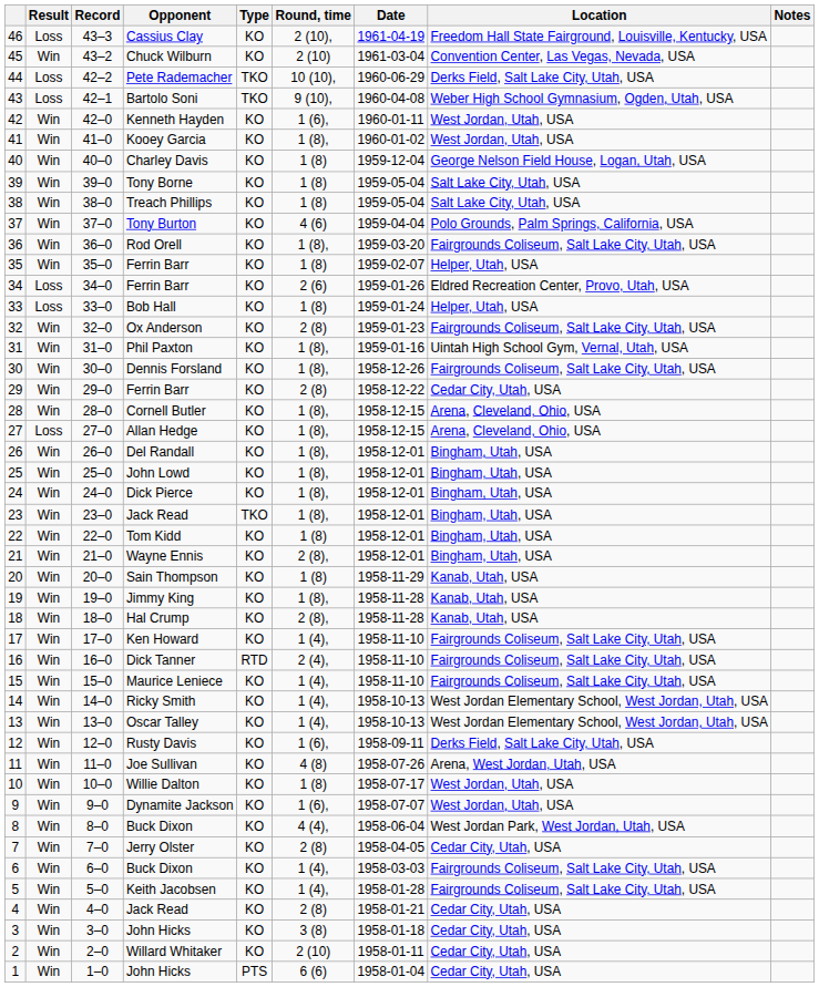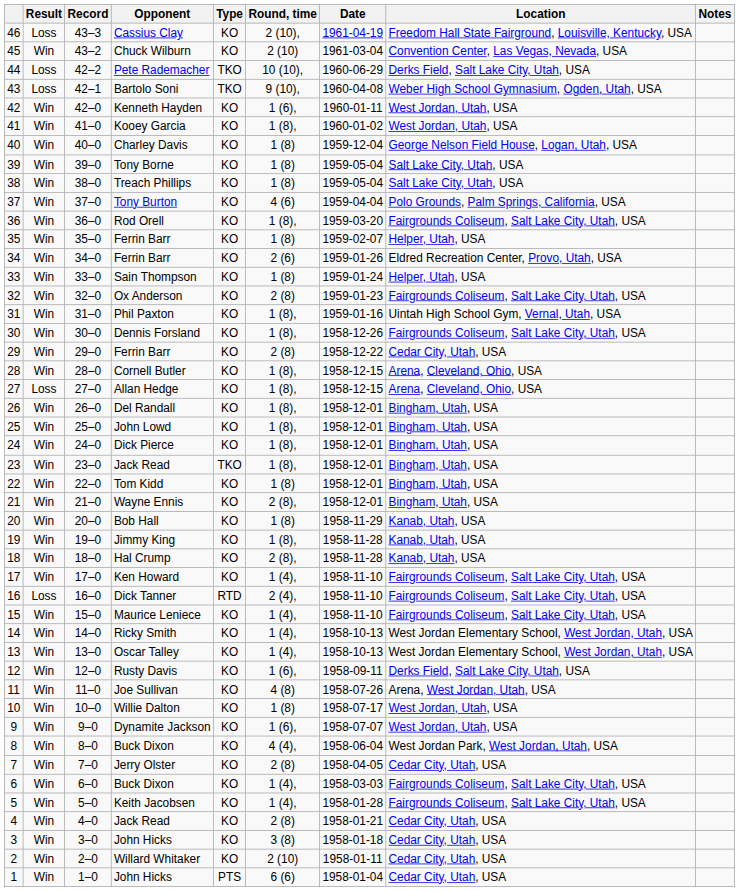 <table class="wikitable" style="text-align:center; font-size:95%">
 <tr>
 <th></th>
 <th>Result</th>
 <th>Record</th>
 <th>Opponent</th>
 <th>Type</th>
 <th>Round, time</th>
 <th>Date</th>
 <th>Location</th>
 <th>Notes</th>
 </tr>
 <tr>
 <td>46</td>
 <td>Loss</td>
 <td>43–3</td>
 <td align=left> <a href='#'>Cassius Clay</a></td>
 <td>KO</td>
 <td>2 (10), </td>
 <td><a href='#'>1961-04-19</a></td>
 <td align=left> <a href='#'>Freedom Hall State Fairground</a>, <a href='#'>Louisville, Kentucky</a>, USA</td>
 <td></td>
 </tr>
 <tr>
 <td>45</td>
 <td>Win</td>
 <td>43–2</td>
 <td align=left> Chuck Wilburn</td>
 <td>KO</td>
 <td>2 (10)</td>
 <td>1961-03-04</td>
 <td align=left> <a href='#'>Convention Center</a>, <a href='#'>Las Vegas, Nevada</a>, USA</td>
 <td></td>
 </tr>
 <tr>
 <td>44</td>
 <td>Loss</td>
 <td>42–2</td>
 <td align=left> <a href='#'>Pete Rademacher</a></td>
 <td>TKO</td>
 <td>10 (10), </td>
 <td>1960-06-29</td>
 <td align=left> <a href='#'>Derks Field</a>, <a href='#'>Salt Lake City, Utah</a>, USA</td>
 <td></td>
 </tr>
 <tr>
 <td>43</td>
 <td>Loss</td>
 <td>42–1</td>
 <td align=left> Bartolo Soni</td>
 <td>TKO</td>
 <td>9 (10), </td>
 <td>1960-04-08</td>
 <td align=left> <a href='#'>Weber High School Gymnasium</a>, <a href='#'>Ogden, Utah</a>, USA</td>
 <td></td>
 </tr>
 <tr>
 <td>42</td>
 <td>Win</td>
 <td>42–0</td>
 <td align=left> Kenneth Hayden</td>
 <td>KO</td>
 <td>1 (6), </td>
 <td>1960-01-11</td>
 <td align=left> <a href='#'>West Jordan, Utah</a>, USA</td>
 <td></td>
 </tr>
 <tr>
 <td>41</td>
 <td>Win</td>
 <td>41–0</td>
 <td align=left> Kooey Garcia</td>
 <td>KO</td>
 <td>1 (8), </td>
 <td>1960-01-02</td>
 <td align=left> <a href='#'>West Jordan, Utah</a>, USA</td>
 <td></td>
 </tr>
 <tr>
 <td>40</td>
 <td>Win</td>
 <td>40–0</td>
 <td align=left> Charley Davis</td>
 <td>KO</td>
 <td>1 (8)</td>
 <td>1959-12-04</td>
 <td align=left> <a href='#'>George Nelson Field House</a>, <a href='#'>Logan, Utah</a>, USA</td>
 <td></td>
 </tr>
 <tr>
 <td>39</td>
 <td>Win</td>
 <td>39–0</td>
 <td align=left> Tony Borne</td>
 <td>KO</td>
 <td>1 (8)</td>
 <td>1959-05-04</td>
 <td align=left> <a href='#'>Salt Lake City, Utah</a>, USA</td>
 <td></td>
 </tr>
 <tr>
 <td>38</td>
 <td>Win</td>
 <td>38–0</td>
 <td align=left> Treach Phillips</td>
 <td>KO</td>
 <td>1 (8)</td>
 <td>1959-05-04</td>
 <td align=left> <a href='#'>Salt Lake City, Utah</a>, USA</td>
 <td></td>
 </tr>
 <tr>
 <td>37</td>
 <td>Win</td>
 <td>37–0</td>
 <td align=left> <a href='#'>Tony Burton</a></td>
 <td>KO</td>
 <td>4 (6)</td>
 <td>1959-04-04</td>
 <td align=left> <a href='#'>Polo Grounds</a>, <a href='#'>Palm Springs, California</a>, USA</td>
 <td></td>
 </tr>
 <tr>
 <td>36</td>
 <td>Win</td>
 <td>36–0</td>
 <td align=left> Rod Orell</td>
 <td>KO</td>
 <td>1 (8), </td>
 <td>1959-03-20</td>
 <td align=left> <a href='#'>Fairgrounds Coliseum</a>, <a href='#'>Salt Lake City, Utah</a>, USA</td>
 <td></td>
 </tr>
 <tr>
 <td>35</td>
 <td>Win</td>
 <td>35–0</td>
 <td align=left> Ferrin Barr</td>
 <td>KO</td>
 <td>1 (8)</td>
 <td>1959-02-07</td>
 <td align=left> <a href='#'>Helper, Utah</a>, USA</td>
 <td></td>
 </tr>
 <tr>
 <td>34</td>
-<td>Loss</td>
+<td>Win</td>
 <td>34–0</td>
 <td align=left> Ferrin Barr</td>
 <td>KO</td>
 <td>2 (6)</td>
 <td>1959-01-26</td>
 <td align=left> Eldred Recreation Center, <a href='#'>Provo, Utah</a>, USA</td>
 <td></td>
 </tr>
 <tr>
 <td>33</td>
-<td>Loss</td>
+<td>Win</td>
 <td>33–0</td>
-<td align=left> Bob Hall</td>
+<td align=left> Sain Thompson</td>
 <td>KO</td>
 <td>1 (8)</td>
 <td>1959-01-24</td>
 <td align=left> <a href='#'>Helper, Utah</a>, USA</td>
 <td></td>
 </tr>
 <tr>
 <td>32</td>
 <td>Win</td>
 <td>32–0</td>
 <td align=left> Ox Anderson</td>
 <td>KO</td>
 <td>2 (8)</td>
 <td>1959-01-23</td>
 <td align=left> <a href='#'>Fairgrounds Coliseum</a>, <a href='#'>Salt Lake City, Utah</a>, USA</td>
 <td></td>
 </tr>
 <tr>
 <td>31</td>
 <td>Win</td>
 <td>31–0</td>
 <td align=left> Phil Paxton</td>
 <td>KO</td>
 <td>1 (8), </td>
 <td>1959-01-16</td>
 <td align=left> Uintah High School Gym, <a href='#'>Vernal, Utah</a>, USA</td>
 <td></td>
 </tr>
 <tr>
 <td>30</td>
 <td>Win</td>
 <td>30–0</td>
 <td align=left> Dennis Forsland</td>
 <td>KO</td>
 <td>1 (8), </td>
 <td>1958-12-26</td>
 <td align=left> <a href='#'>Fairgrounds Coliseum</a>, <a href='#'>Salt Lake City, Utah</a>, USA</td>
 <td></td>
 </tr>
 <tr>
 <td>29</td>
 <td>Win</td>
 <td>29–0</td>
 <td align=left> Ferrin Barr</td>
 <td>KO</td>
 <td>2 (8)</td>
 <td>1958-12-22</td>
 <td align=left> <a href='#'>Cedar City, Utah</a>, USA</td>
 <td></td>
 </tr>
 <tr>
 <td>28</td>
 <td>Win</td>
 <td>28–0</td>
 <td align=left> Cornell Butler</td>
 <td>KO</td>
 <td>1 (8), </td>
 <td>1958-12-15</td>
 <td align=left> <a href='#'>Arena</a>, <a href='#'>Cleveland, Ohio</a>, USA</td>
 <td></td>
 </tr>
 <tr>
 <td>27</td>
 <td>Loss</td>
 <td>27–0</td>
 <td align=left> Allan Hedge</td>
 <td>KO</td>
 <td>1 (8), </td>
 <td>1958-12-15</td>
 <td align=left> <a href='#'>Arena</a>, <a href='#'>Cleveland, Ohio</a>, USA</td>
 <td></td>
 </tr>
 <tr>
 <td>26</td>
 <td>Win</td>
 <td>26–0</td>
 <td align=left> Del Randall</td>
 <td>KO</td>
 <td>1 (8), </td>
 <td>1958-12-01</td>
 <td align=left> <a href='#'>Bingham, Utah</a>, USA</td>
 <td></td>
 </tr>
 <tr>
 <td>25</td>
 <td>Win</td>
 <td>25–0</td>
 <td align=left> John Lowd</td>
 <td>KO</td>
 <td>1 (8), </td>
 <td>1958-12-01</td>
 <td align=left> <a href='#'>Bingham, Utah</a>, USA</td>
 <td></td>
 </tr>
 <tr>
 <td>24</td>
 <td>Win</td>
 <td>24–0</td>
 <td align=left> Dick Pierce</td>
 <td>KO</td>
 <td>1 (8), </td>
 <td>1958-12-01</td>
 <td align=left> <a href='#'>Bingham, Utah</a>, USA</td>
 <td></td>
 </tr>
 <tr>
 <td>23</td>
 <td>Win</td>
 <td>23–0</td>
 <td align=left> Jack Read</td>
 <td>TKO</td>
 <td>1 (8), </td>
 <td>1958-12-01</td>
 <td align=left> <a href='#'>Bingham, Utah</a>, USA</td>
 <td></td>
 </tr>
 <tr>
 <td>22</td>
 <td>Win</td>
 <td>22–0</td>
 <td align=left> Tom Kidd</td>
 <td>KO</td>
 <td>1 (8)</td>
 <td>1958-12-01</td>
 <td align=left> <a href='#'>Bingham, Utah</a>, USA</td>
 <td></td>
 </tr>
 <tr>
 <td>21</td>
 <td>Win</td>
 <td>21–0</td>
 <td align=left> Wayne Ennis</td>
 <td>KO</td>
 <td>2 (8), </td>
 <td>1958-12-01</td>
 <td align=left> <a href='#'>Bingham, Utah</a>, USA</td>
 <td></td>
 </tr>
 <tr>
 <td>20</td>
 <td>Win</td>
 <td>20–0</td>
-<td align=left> Sain Thompson</td>
+<td align=left> Bob Hall</td>
 <td>KO</td>
 <td>1 (8)</td>
 <td>1958-11-29</td>
 <td align=left> <a href='#'>Kanab, Utah</a>, USA</td>
 <td></td>
 </tr>
 <tr>
 <td>19</td>
 <td>Win</td>
 <td>19–0</td>
 <td align=left> Jimmy King</td>
 <td>KO</td>
 <td>1 (8), </td>
 <td>1958-11-28</td>
 <td align=left> <a href='#'>Kanab, Utah</a>, USA</td>
 <td></td>
 </tr>
 <tr>
 <td>18</td>
 <td>Win</td>
 <td>18–0</td>
 <td align=left> Hal Crump</td>
 <td>KO</td>
 <td>2 (8), </td>
 <td>1958-11-28</td>
 <td align=left> <a href='#'>Kanab, Utah</a>, USA</td>
 <td></td>
 </tr>
 <tr>
 <td>17</td>
 <td>Win</td>
 <td>17–0</td>
 <td align=left> Ken Howard</td>
 <td>KO</td>
 <td>1 (4), </td>
 <td>1958-11-10</td>
 <td align=left> <a href='#'>Fairgrounds Coliseum</a>, <a href='#'>Salt Lake City, Utah</a>, USA</td>
 <td></td>
 </tr>
 <tr>
 <td>16</td>
-<td>Win</td>
+<td>Loss</td>
 <td>16–0</td>
 <td align=left> Dick Tanner</td>
 <td>RTD</td>
 <td>2 (4), </td>
 <td>1958-11-10</td>
 <td align=left> <a href='#'>Fairgrounds Coliseum</a>, <a href='#'>Salt Lake City, Utah</a>, USA</td>
 <td></td>
 </tr>
 <tr>
 <td>15</td>
 <td>Win</td>
 <td>15–0</td>
 <td align=left> Maurice Leniece</td>
 <td>KO</td>
 <td>1 (4), </td>
 <td>1958-11-10</td>
 <td align=left> <a href='#'>Fairgrounds Coliseum</a>, <a href='#'>Salt Lake City, Utah</a>, USA</td>
 <td></td>
 </tr>
 <tr>
 <td>14</td>
 <td>Win</td>
 <td>14–0</td>
 <td align=left> Ricky Smith</td>
 <td>KO</td>
 <td>1 (4), </td>
 <td>1958-10-13</td>
 <td align=left> West Jordan Elementary School, <a href='#'>West Jordan, Utah</a>, USA</td>
 <td></td>
 </tr>
 <tr>
 <td>13</td>
 <td>Win</td>
 <td>13–0</td>
 <td align=left> Oscar Talley</td>
 <td>KO</td>
 <td>1 (4), </td>
 <td>1958-10-13</td>
 <td align=left> West Jordan Elementary School, <a href='#'>West Jordan, Utah</a>, USA</td>
 <td></td>
 </tr>
 <tr>
 <td>12</td>
 <td>Win</td>
 <td>12–0</td>
 <td align=left> Rusty Davis</td>
 <td>KO</td>
 <td>1 (6), </td>
 <td>1958-09-11</td>
 <td align=left> <a href='#'>Derks Field</a>, <a href='#'>Salt Lake City, Utah</a>, USA</td>
 <td></td>
 </tr>
 <tr>
 <td>11</td>
 <td>Win</td>
 <td>11–0</td>
 <td align=left> Joe Sullivan</td>
 <td>KO</td>
 <td>4 (8)</td>
 <td>1958-07-26</td>
 <td align=left> Arena, <a href='#'>West Jordan, Utah</a>, USA</td>
 <td></td>
 </tr>
 <tr>
 <td>10</td>
 <td>Win</td>
 <td>10–0</td>
 <td align=left> Willie Dalton</td>
 <td>KO</td>
 <td>1 (8)</td>
 <td>1958-07-17</td>
 <td align=left> <a href='#'>West Jordan, Utah</a>, USA</td>
 <td></td>
 </tr>
 <tr>
 <td>9</td>
 <td>Win</td>
 <td>9–0</td>
 <td align=left> Dynamite Jackson</td>
 <td>KO</td>
 <td>1 (6), </td>
 <td>1958-07-07</td>
 <td align=left> <a href='#'>West Jordan, Utah</a>, USA</td>
 <td></td>
 </tr>
 <tr>
 <td>8</td>
 <td>Win</td>
 <td>8–0</td>
 <td align=left> Buck Dixon</td>
 <td>KO</td>
 <td>4 (4), </td>
 <td>1958-06-04</td>
 <td align=left> West Jordan Park, <a href='#'>West Jordan, Utah</a>, USA</td>
 <td></td>
 </tr>
 <tr>
 <td>7</td>
 <td>Win</td>
 <td>7–0</td>
 <td align=left> Jerry Olster</td>
 <td>KO</td>
 <td>2 (8)</td>
 <td>1958-04-05</td>
 <td align=left> <a href='#'>Cedar City, Utah</a>, USA</td>
 <td></td>
 </tr>
 <tr>
 <td>6</td>
 <td>Win</td>
 <td>6–0</td>
 <td align=left> Buck Dixon</td>
 <td>KO</td>
 <td>1 (4), </td>
 <td>1958-03-03</td>
 <td align=left> <a href='#'>Fairgrounds Coliseum</a>, <a href='#'>Salt Lake City, Utah</a>, USA</td>
 <td></td>
 </tr>
 <tr>
 <td>5</td>
 <td>Win</td>
 <td>5–0</td>
 <td align=left> Keith Jacobsen</td>
 <td>KO</td>
 <td>1 (4), </td>
 <td>1958-01-28</td>
 <td align=left> <a href='#'>Fairgrounds Coliseum</a>, <a href='#'>Salt Lake City, Utah</a>, USA</td>
 <td></td>
 </tr>
 <tr>
 <td>4</td>
 <td>Win</td>
 <td>4–0</td>
 <td align=left> Jack Read</td>
 <td>KO</td>
 <td>2 (8)</td>
 <td>1958-01-21</td>
 <td align=left> <a href='#'>Cedar City, Utah</a>, USA</td>
 <td></td>
 </tr>
 <tr>
 <td>3</td>
 <td>Win</td>
 <td>3–0</td>
 <td align=left> John Hicks</td>
 <td>KO</td>
 <td>3 (8)</td>
 <td>1958-01-18</td>
 <td align=left> <a href='#'>Cedar City, Utah</a>, USA</td>
 <td></td>
 </tr>
 <tr>
 <td>2</td>
 <td>Win</td>
 <td>2–0</td>
 <td align=left> Willard Whitaker</td>
 <td>KO</td>
 <td>2 (10)</td>
 <td>1958-01-11</td>
 <td align=left> <a href='#'>Cedar City, Utah</a>, USA</td>
 <td></td>
 </tr>
 <tr>
 <td>1</td>
 <td>Win</td>
 <td>1–0</td>
 <td align=left> John Hicks</td>
 <td>PTS</td>
 <td>6 (6)</td>
 <td>1958-01-04</td>
 <td align=left> <a href='#'>Cedar City, Utah</a>, USA</td>
 <td></td>
 </tr>
 </table>
